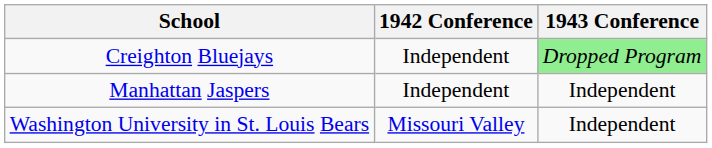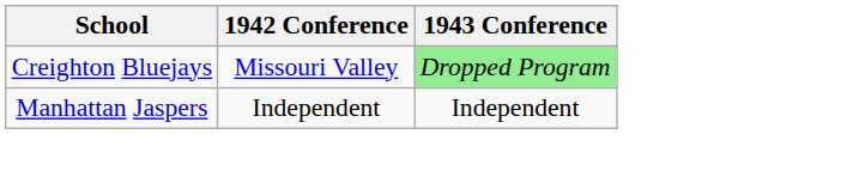 <table class="wikitable sortable">
 <tr>
 <th>School</th>
 <th>1942 Conference</th>
 <th>1943 Conference</th>
 </tr>
 <tr style="text-align:center;">
 <td><a href='#'>Creighton</a> <a href='#'>Bluejays</a></td>
-<td>Independent</td>
+<td><a href='#'>Missouri Valley</a></td>
 <td style="background: lightgreen;"><em>Dropped Program</em></td>
 </tr>
 <tr style="text-align:center;">
 <td><a href='#'>Manhattan</a> <a href='#'>Jaspers</a></td>
 <td>Independent</td>
 <td>Independent</td>
 </tr>
-<tr style="text-align:center;">
-<td><a href='#'>Washington University in St. Louis</a> <a href='#'>Bears</a></td>
-<td><a href='#'>Missouri Valley</a></td>
-<td>Independent</td>
-</tr>
 </table>
